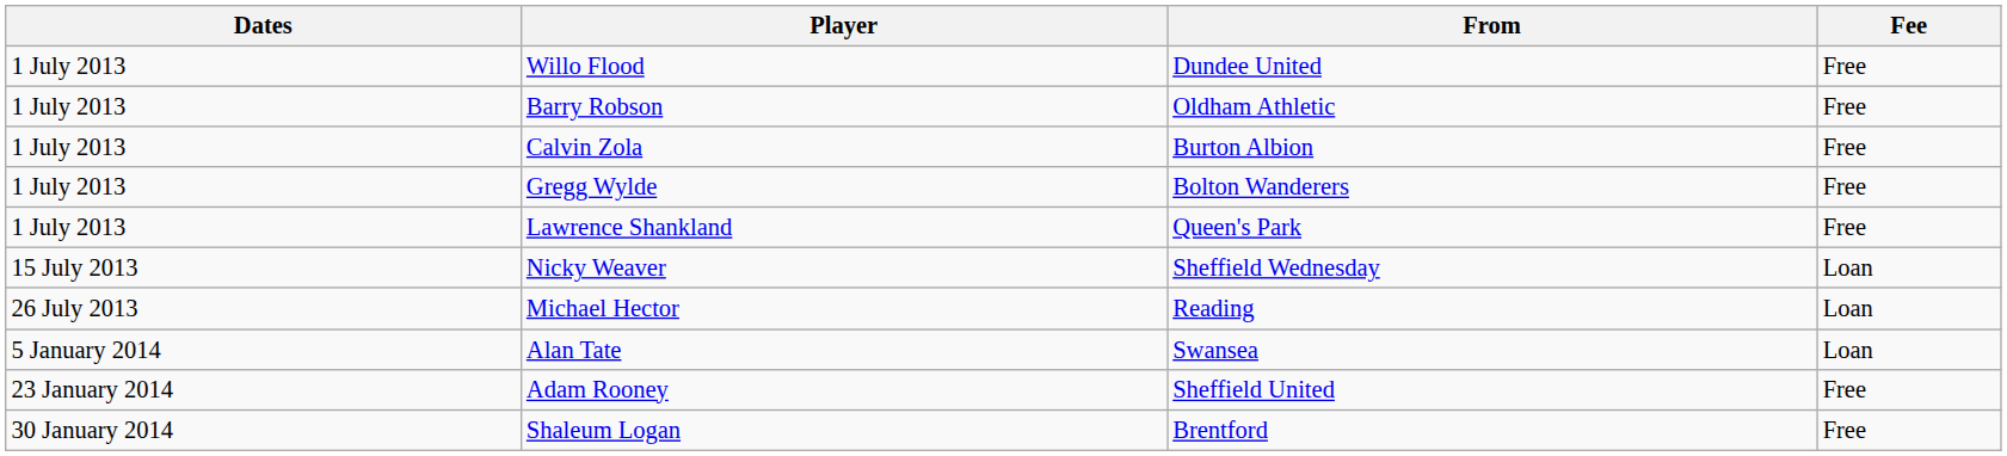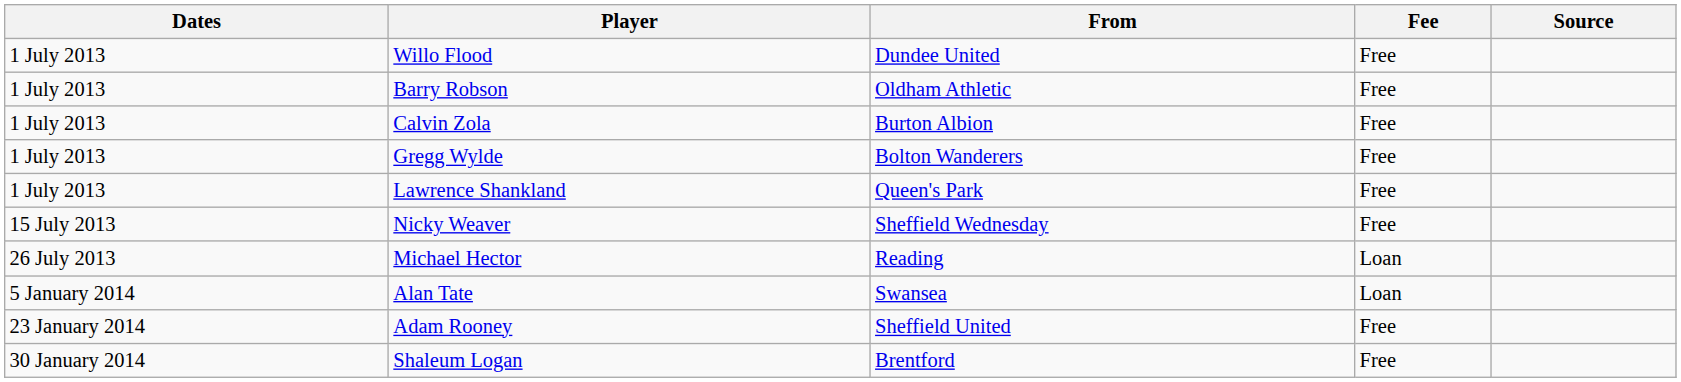 <table class="wikitable" style="text-align:center; font-size:95%;width:98%; text-align:left">
 <tr>
 <th>Dates</th>
 <th>Player</th>
 <th>From</th>
 <th>Fee</th>
+<th>Source</th>
 </tr>
 <tr>
 <td>1 July 2013</td>
 <td> <a href='#'>Willo Flood</a></td>
 <td> <a href='#'>Dundee United</a></td>
 <td>Free</td>
+<td></td>
 </tr>
 <tr>
 <td>1 July 2013</td>
 <td> <a href='#'>Barry Robson</a></td>
 <td> <a href='#'>Oldham Athletic</a></td>
 <td>Free</td>
+<td></td>
 </tr>
 <tr>
 <td>1 July 2013</td>
 <td> <a href='#'>Calvin Zola</a></td>
 <td> <a href='#'>Burton Albion</a></td>
 <td>Free</td>
+<td></td>
 </tr>
 <tr>
 <td>1 July 2013</td>
 <td> <a href='#'>Gregg Wylde</a></td>
 <td> <a href='#'>Bolton Wanderers</a></td>
 <td>Free</td>
+<td></td>
 </tr>
 <tr>
 <td>1 July 2013</td>
 <td> <a href='#'>Lawrence Shankland</a></td>
 <td> <a href='#'>Queen's Park</a></td>
 <td>Free</td>
+<td></td>
 </tr>
 <tr>
 <td>15 July 2013</td>
 <td> <a href='#'>Nicky Weaver</a></td>
 <td> <a href='#'>Sheffield Wednesday</a></td>
-<td>Loan</td>
+<td>Free</td>
+<td></td>
 </tr>
 <tr>
 <td>26 July 2013</td>
 <td> <a href='#'>Michael Hector</a></td>
 <td> <a href='#'>Reading</a></td>
 <td>Loan</td>
+<td></td>
 </tr>
 <tr>
 <td>5 January 2014</td>
 <td> <a href='#'>Alan Tate</a></td>
 <td> <a href='#'>Swansea</a></td>
 <td>Loan</td>
+<td></td>
 </tr>
 <tr>
 <td>23 January 2014</td>
 <td> <a href='#'>Adam Rooney</a></td>
 <td> <a href='#'>Sheffield United</a></td>
 <td>Free</td>
+<td></td>
 </tr>
 <tr>
 <td>30 January 2014</td>
 <td> <a href='#'>Shaleum Logan</a></td>
 <td> <a href='#'>Brentford</a></td>
 <td>Free</td>
+<td></td>
 </tr>
 </table>
